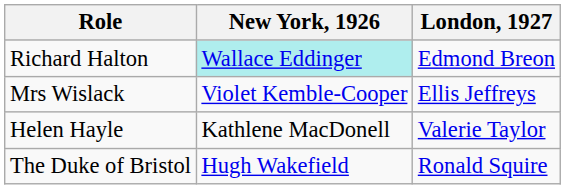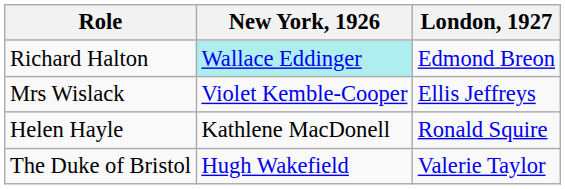 <table class="wikitable plainrowheaders" style="text-align: left; margin-right: 0;">
 <tr>
 <th scope="col">Role</th>
 <th scope="col">New York, 1926</th>
 <th scope="col">London, 1927</th>
 </tr>
 <tr>
 <td>Richard Halton</td>
 <td style="background: paleturquoise;"><a href='#'>Wallace Eddinger</a></td>
 <td><a href='#'>Edmond Breon</a></td>
 </tr>
 <tr>
 <td>Mrs Wislack</td>
 <td><a href='#'>Violet Kemble-Cooper</a></td>
 <td><a href='#'>Ellis Jeffreys</a></td>
 </tr>
 <tr>
 <td>Helen Hayle</td>
 <td>Kathlene MacDonell</td>
-<td><a href='#'>Valerie Taylor</a></td>
+<td><a href='#'>Ronald Squire</a></td>
 </tr>
 <tr>
 <td>The Duke of Bristol</td>
 <td><a href='#'>Hugh Wakefield</a></td>
-<td><a href='#'>Ronald Squire</a></td>
+<td><a href='#'>Valerie Taylor</a></td>
 </tr>
 </table>
